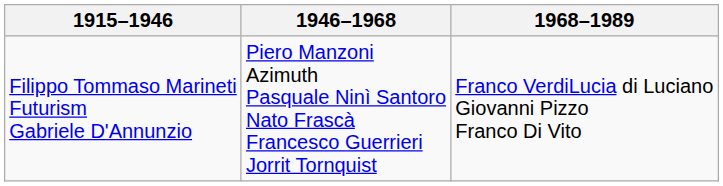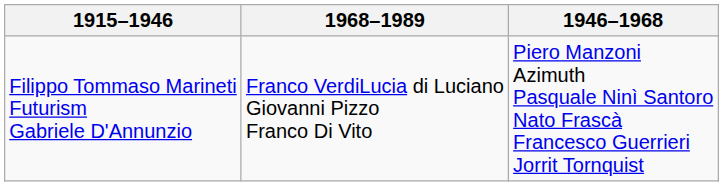 <table class="wikitable sortable">
 <tr>
 <th>1915–1946</th>
+<th>1968–1989</th>
 <th>1946–1968</th>
-<th>1968–1989</th>
 </tr>
 <tr>
 <td><a href='#'>Filippo Tommaso Marineti</a><br><a href='#'>Futurism</a><br><a href='#'>Gabriele D'Annunzio</a></td>
+<td><a href='#'>Franco VerdiLucia</a> di Luciano<br>Giovanni Pizzo<br>Franco Di Vito</td>
 <td><a href='#'>Piero Manzoni</a><br>Azimuth<br><a href='#'>Pasquale Ninì Santoro</a><br><a href='#'>Nato Frascà</a><br><a href='#'>Francesco Guerrieri</a><br><a href='#'>Jorrit Tornquist</a></td>
-<td><a href='#'>Franco VerdiLucia</a> di Luciano<br>Giovanni Pizzo<br>Franco Di Vito</td>
 </tr>
 </table>
